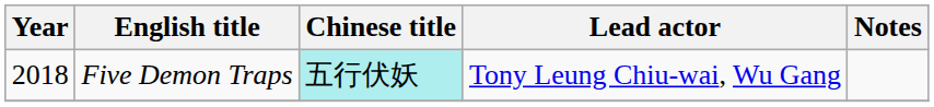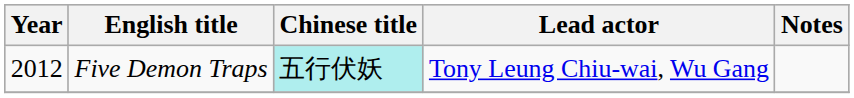 <table class="wikitable sortable">
 <tr>
 <th>Year</th>
 <th>English title</th>
 <th>Chinese title</th>
 <th>Lead actor</th>
 <th class="unsortable">Notes</th>
 </tr>
 <tr>
-<td>2018</td>
+<td>2012</td>
 <td><em>Five Demon Traps</em></td>
 <td style="background: paleturquoise;">五行伏妖</td>
 <td><a href='#'>Tony Leung Chiu-wai</a>, <a href='#'>Wu Gang</a></td>
 <td></td>
 </tr>
 <tr>
 </tr>
 </table>
